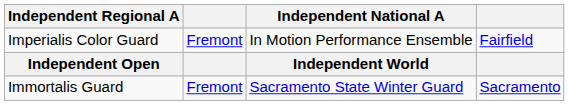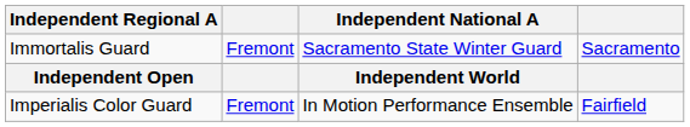 <table class="wikitable">
 <tr>
 <th>Independent Regional A</th>
 <th></th>
 <th>Independent National A</th>
 <th></th>
 </tr>
 <tr>
-<td>Imperialis Color Guard</td>
+<td>Immortalis Guard</td>
 <td><a href='#'>Fremont</a></td>
-<td>In Motion Performance Ensemble</td>
-<td><a href='#'>Fairfield</a></td>
+<td><a href='#'>Sacramento State Winter Guard</a></td>
+<td><a href='#'>Sacramento</a></td>
 </tr>
 <tr>
 <th>Independent Open</th>
 <th></th>
 <th>Independent World</th>
 <th></th>
 </tr>
 <tr>
-<td>Immortalis Guard</td>
+<td>Imperialis Color Guard</td>
 <td><a href='#'>Fremont</a></td>
-<td><a href='#'>Sacramento State Winter Guard</a></td>
-<td><a href='#'>Sacramento</a></td>
+<td>In Motion Performance Ensemble</td>
+<td><a href='#'>Fairfield</a></td>
 </tr>
 </table>
